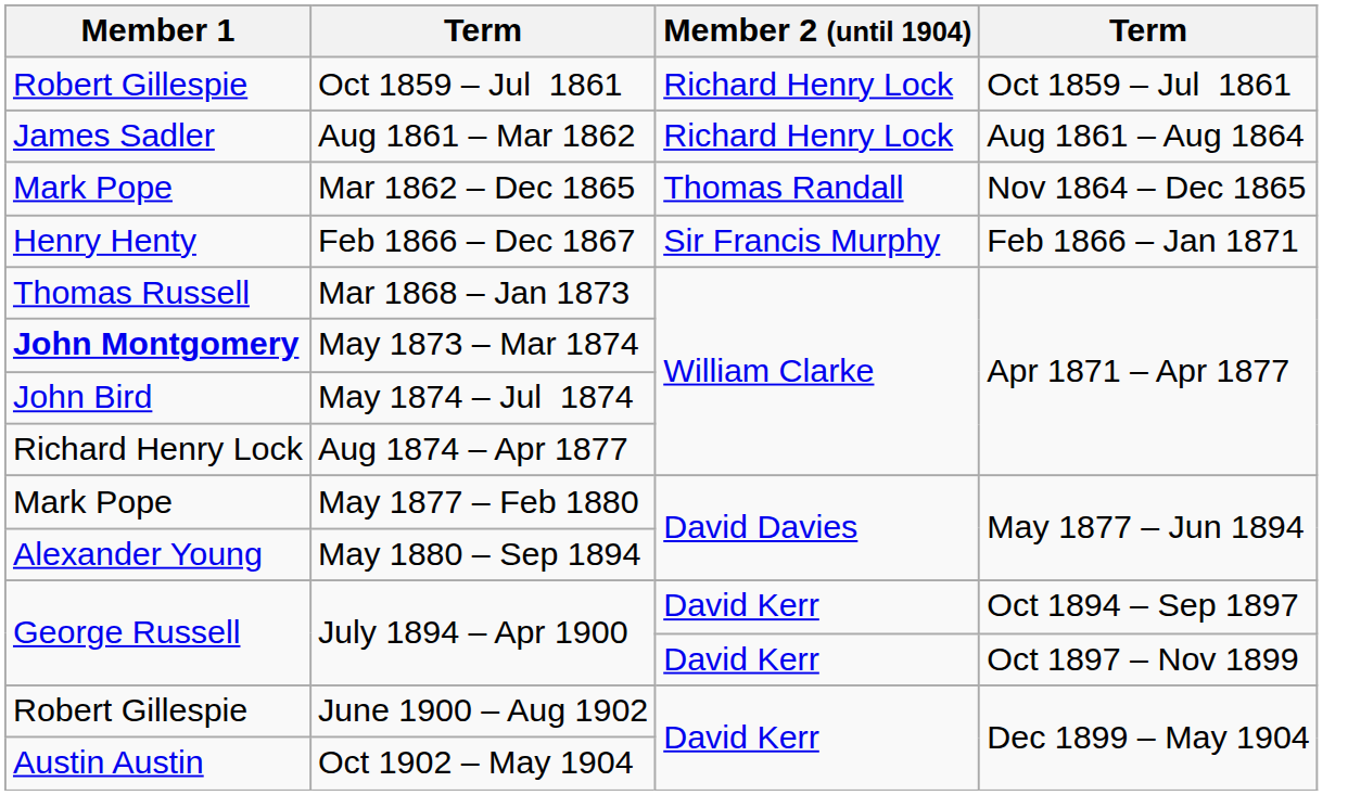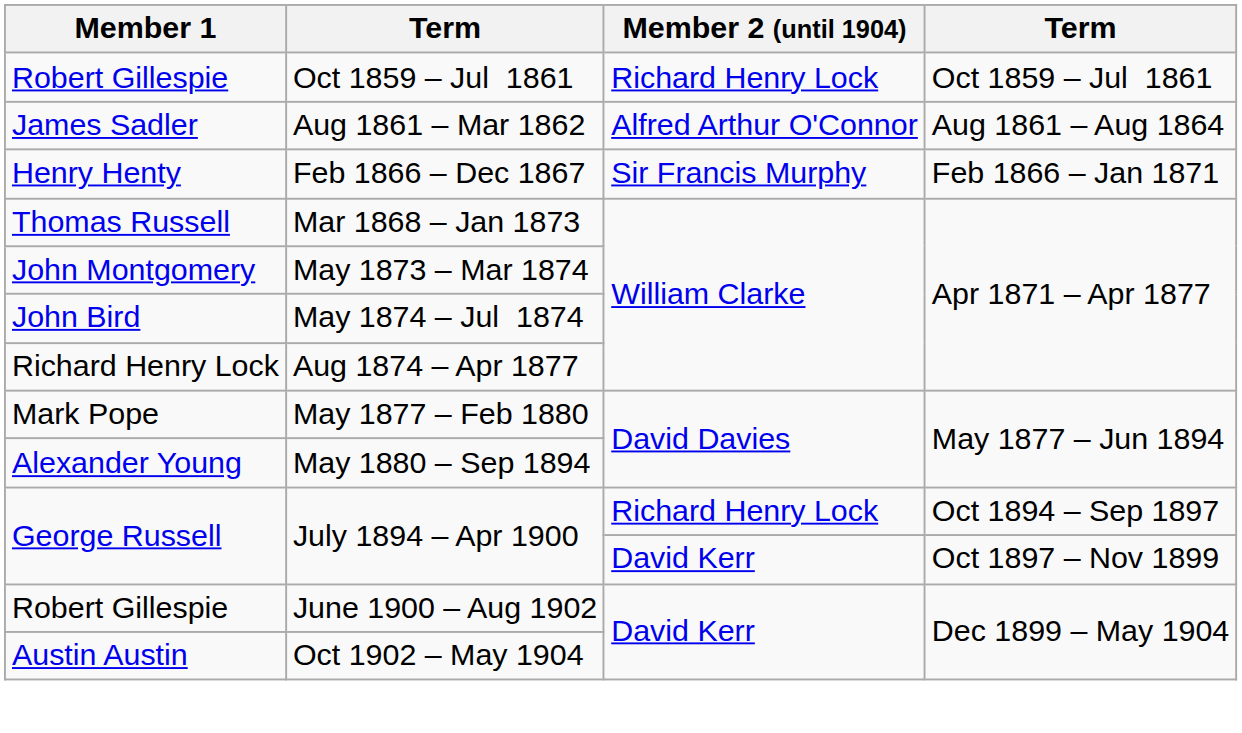 <table class="wikitable" style='border-style: none none none none;'>
 <tr>
 <th>Member 1</th>
 <th>Term</th>
 <th>Member 2 <small>(until 1904)</small></th>
 <th>Term</th>
 </tr>
 <tr style="background: #f9f9f9">
 <td><a href='#'>Robert Gillespie</a></td>
 <td>Oct 1859 – Jul  1861</td>
 <td><a href='#'>Richard Henry Lock</a></td>
 <td>Oct 1859 – Jul  1861</td>
 </tr>
 <tr style="background: #f9f9f9">
 <td><a href='#'>James Sadler</a></td>
 <td>Aug 1861 – Mar 1862</td>
-<td><a href='#'>Richard Henry Lock</a></td>
+<td><a href='#'>Alfred Arthur O'Connor</a></td>
 <td>Aug 1861 – Aug 1864</td>
-</tr>
-<tr style="background: #f9f9f9">
-<td><a href='#'>Mark Pope</a></td>
-<td>Mar 1862 – Dec 1865</td>
-<td><a href='#'>Thomas Randall</a></td>
-<td>Nov 1864 – Dec 1865</td>
 </tr>
 <tr style="background: #f9f9f9">
 <td><a href='#'>Henry Henty</a></td>
 <td>Feb 1866 – Dec 1867</td>
 <td rowspan=2><a href='#'>Sir Francis Murphy</a></td>
 <td rowspan=2>Feb 1866 – Jan 1871</td>
 </tr>
 <tr style="background: #f9f9f9">
 <td rowspan=2><a href='#'>Thomas Russell</a></td>
 <td rowspan=2>Mar 1868 – Jan 1873</td>
 </tr>
 <tr style="background: #f9f9f9">
 <td rowspan=4><a href='#'>William Clarke</a></td>
 <td rowspan=4>Apr 1871 – Apr 1877</td>
 </tr>
 <tr style="background: #f9f9f9">
-<td><strong><a href='#'>John Montgomery</a></strong></td>
+<td><a href='#'>John Montgomery</a></td>
 <td>May 1873 – Mar 1874</td>
 </tr>
 <tr style="background: #f9f9f9">
 <td><a href='#'>John Bird</a></td>
 <td>May 1874 – Jul  1874 </td>
 </tr>
 <tr style="background: #f9f9f9">
 <td>Richard Henry Lock</td>
 <td>Aug 1874 – Apr 1877</td>
 </tr>
 <tr style="background: #f9f9f9">
 <td>Mark Pope</td>
 <td>May 1877 – Feb 1880</td>
 <td rowspan=2><a href='#'>David Davies</a></td>
 <td rowspan=2>May 1877 – Jun 1894</td>
 </tr>
 <tr style="background: #f9f9f9">
 <td><a href='#'>Alexander Young</a></td>
 <td>May 1880 – Sep 1894</td>
 </tr>
 <tr style="background: #f9f9f9">
 <td rowspan=2><a href='#'>George Russell</a></td>
 <td rowspan=2>July 1894 – Apr 1900</td>
-<td><a href='#'>David Kerr</a></td>
+<td><a href='#'>Richard Henry Lock</a></td>
 <td>Oct 1894 – Sep 1897</td>
 </tr>
 <tr style="background: #f9f9f9">
 <td><a href='#'>David Kerr</a></td>
 <td>Oct 1897 – Nov 1899</td>
 </tr>
 <tr style="background: #f9f9f9">
 <td>Robert Gillespie</td>
 <td>June 1900 – Aug 1902</td>
 <td rowspan=2><a href='#'>David Kerr</a></td>
 <td rowspan=2>Dec 1899 – May 1904</td>
 </tr>
 <tr style="background: #f9f9f9">
 <td><a href='#'>Austin Austin</a></td>
 <td>Oct 1902 – May 1904</td>
 </tr>
 </table>
